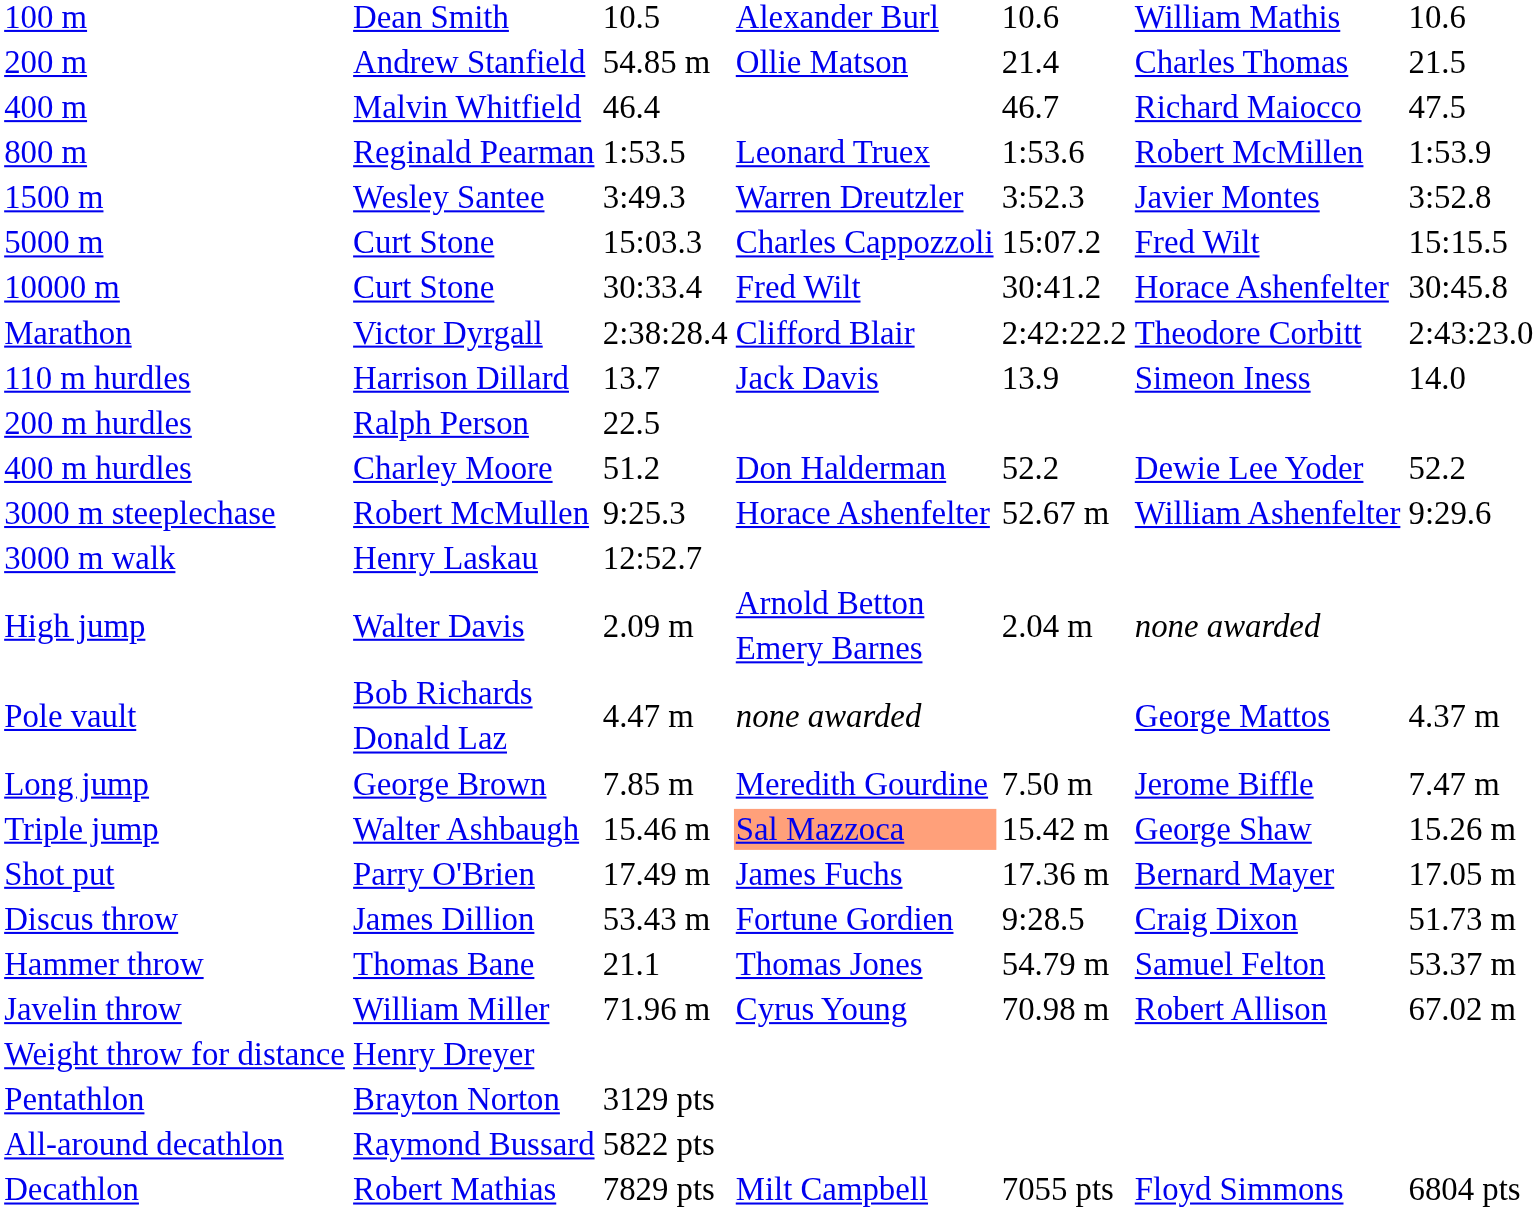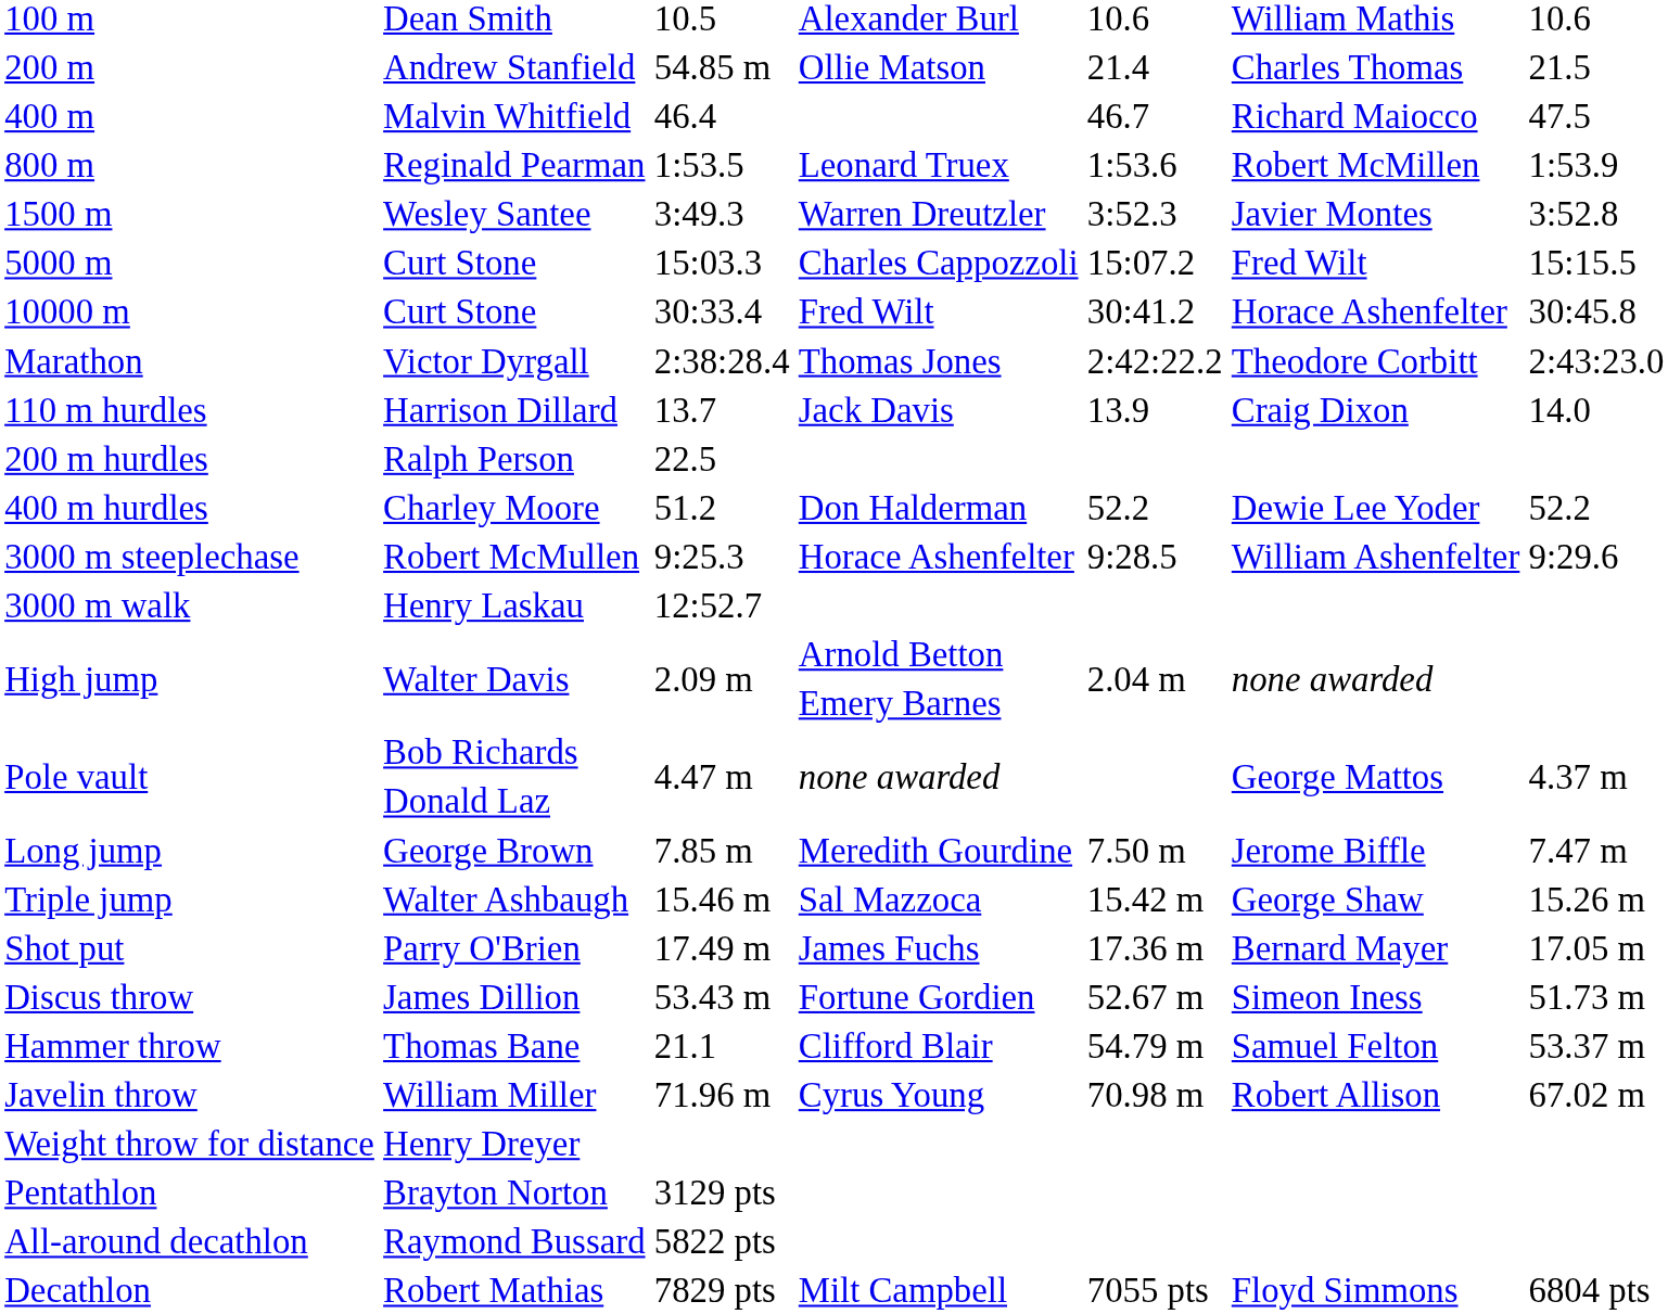 <table>
 <tr>
 <td><a href='#'>100 m</a></td>
 <td><a href='#'>Dean Smith</a></td>
 <td>10.5</td>
 <td><a href='#'>Alexander Burl</a></td>
 <td>10.6</td>
 <td><a href='#'>William Mathis</a></td>
 <td>10.6</td>
 </tr>
 <tr>
 <td><a href='#'>200 m</a></td>
 <td><a href='#'>Andrew Stanfield</a></td>
 <td>54.85 m</td>
 <td><a href='#'>Ollie Matson</a></td>
 <td>21.4</td>
 <td><a href='#'>Charles Thomas</a></td>
 <td>21.5</td>
 </tr>
 <tr>
 <td><a href='#'>400 m</a></td>
 <td><a href='#'>Malvin Whitfield</a></td>
 <td>46.4</td>
 <td></td>
 <td>46.7</td>
 <td><a href='#'>Richard Maiocco</a></td>
 <td>47.5</td>
 </tr>
 <tr>
 <td><a href='#'>800 m</a></td>
 <td><a href='#'>Reginald Pearman</a></td>
 <td>1:53.5</td>
 <td><a href='#'>Leonard Truex</a></td>
 <td>1:53.6</td>
 <td><a href='#'>Robert McMillen</a></td>
 <td>1:53.9</td>
 </tr>
 <tr>
 <td><a href='#'>1500 m</a></td>
 <td><a href='#'>Wesley Santee</a></td>
 <td>3:49.3</td>
 <td><a href='#'>Warren Dreutzler</a></td>
 <td>3:52.3</td>
 <td><a href='#'>Javier Montes</a></td>
 <td>3:52.8</td>
 </tr>
 <tr>
 <td><a href='#'>5000 m</a></td>
 <td><a href='#'>Curt Stone</a></td>
 <td>15:03.3</td>
 <td><a href='#'>Charles Cappozzoli</a></td>
 <td>15:07.2</td>
 <td><a href='#'>Fred Wilt</a></td>
 <td>15:15.5</td>
 </tr>
 <tr>
 <td><a href='#'>10000 m</a></td>
 <td><a href='#'>Curt Stone</a></td>
 <td>30:33.4</td>
 <td><a href='#'>Fred Wilt</a></td>
 <td>30:41.2</td>
 <td><a href='#'>Horace Ashenfelter</a></td>
 <td>30:45.8</td>
 </tr>
 <tr>
 <td><a href='#'>Marathon</a></td>
 <td><a href='#'>Victor Dyrgall</a></td>
 <td>2:38:28.4</td>
-<td><a href='#'>Clifford Blair</a></td>
+<td><a href='#'>Thomas Jones</a></td>
 <td>2:42:22.2</td>
 <td><a href='#'>Theodore Corbitt</a></td>
 <td>2:43:23.0</td>
 </tr>
 <tr>
 <td><a href='#'>110 m hurdles</a></td>
 <td><a href='#'>Harrison Dillard</a></td>
 <td>13.7</td>
 <td><a href='#'>Jack Davis</a></td>
 <td>13.9</td>
-<td><a href='#'>Simeon Iness</a></td>
+<td><a href='#'>Craig Dixon</a></td>
 <td>14.0</td>
 </tr>
 <tr>
 <td><a href='#'>200 m hurdles</a></td>
 <td><a href='#'>Ralph Person</a></td>
 <td>22.5 </td>
 <td></td>
 <td></td>
 <td></td>
 <td></td>
 </tr>
 <tr>
 <td><a href='#'>400 m hurdles</a></td>
 <td><a href='#'>Charley Moore</a></td>
 <td>51.2</td>
 <td><a href='#'>Don Halderman</a></td>
 <td>52.2</td>
 <td><a href='#'>Dewie Lee Yoder</a></td>
 <td>52.2</td>
 </tr>
 <tr>
 <td><a href='#'>3000 m steeplechase</a></td>
 <td><a href='#'>Robert McMullen</a></td>
 <td>9:25.3</td>
 <td><a href='#'>Horace Ashenfelter</a></td>
-<td>52.67 m</td>
+<td>9:28.5</td>
 <td><a href='#'>William Ashenfelter</a></td>
 <td>9:29.6</td>
 </tr>
 <tr>
 <td><a href='#'>3000 m walk</a></td>
 <td><a href='#'>Henry Laskau</a></td>
 <td>12:52.7</td>
 <td></td>
 <td></td>
 <td></td>
 <td></td>
 </tr>
 <tr>
 <td rowspan=2><a href='#'>High jump</a></td>
 <td rowspan=2><a href='#'>Walter Davis</a></td>
 <td rowspan=2>2.09 m</td>
 <td><a href='#'>Arnold Betton</a></td>
 <td rowspan=2>2.04 m</td>
 <td rowspan=2 colspan=2><em>none awarded</em></td>
 </tr>
 <tr>
 <td rowspan=1><a href='#'>Emery Barnes</a></td>
 </tr>
 <tr>
 <td rowspan=2><a href='#'>Pole vault</a></td>
 <td><a href='#'>Bob Richards</a></td>
 <td rowspan=2>4.47 m</td>
 <td rowspan=2 colspan=2><em>none awarded</em></td>
 <td rowspan=2><a href='#'>George Mattos</a></td>
 <td rowspan=2>4.37 m</td>
 </tr>
 <tr>
 <td rowspan=1><a href='#'>Donald Laz</a></td>
 </tr>
 <tr>
 <td><a href='#'>Long jump</a></td>
 <td><a href='#'>George Brown</a></td>
 <td>7.85 m</td>
 <td><a href='#'>Meredith Gourdine</a></td>
 <td>7.50 m</td>
 <td><a href='#'>Jerome Biffle</a></td>
 <td>7.47 m</td>
 </tr>
 <tr>
 <td><a href='#'>Triple jump</a></td>
 <td><a href='#'>Walter Ashbaugh</a></td>
 <td>15.46 m </td>
-<td style="background: lightsalmon;"><a href='#'>Sal Mazzoca</a></td>
+<td><a href='#'>Sal Mazzoca</a></td>
 <td>15.42 m </td>
 <td><a href='#'>George Shaw</a></td>
 <td>15.26 m </td>
 </tr>
 <tr>
 <td><a href='#'>Shot put</a></td>
 <td><a href='#'>Parry O'Brien</a></td>
 <td>17.49 m</td>
 <td><a href='#'>James Fuchs</a></td>
 <td>17.36 m</td>
 <td><a href='#'>Bernard Mayer</a></td>
 <td>17.05 m</td>
 </tr>
 <tr>
 <td><a href='#'>Discus throw</a></td>
 <td><a href='#'>James Dillion</a></td>
 <td>53.43 m</td>
 <td><a href='#'>Fortune Gordien</a></td>
-<td>9:28.5</td>
-<td><a href='#'>Craig Dixon</a></td>
+<td>52.67 m</td>
+<td><a href='#'>Simeon Iness</a></td>
 <td>51.73 m</td>
 </tr>
 <tr>
 <td><a href='#'>Hammer throw</a></td>
 <td><a href='#'>Thomas Bane</a></td>
 <td>21.1</td>
-<td><a href='#'>Thomas Jones</a></td>
+<td><a href='#'>Clifford Blair</a></td>
 <td>54.79 m</td>
 <td><a href='#'>Samuel Felton</a></td>
 <td>53.37 m</td>
 </tr>
 <tr>
 <td><a href='#'>Javelin throw</a></td>
 <td><a href='#'>William Miller</a></td>
 <td>71.96 m</td>
 <td><a href='#'>Cyrus Young</a></td>
 <td>70.98 m</td>
 <td><a href='#'>Robert Allison</a></td>
 <td>67.02 m</td>
 </tr>
 <tr>
 <td><a href='#'>Weight throw for distance</a></td>
 <td><a href='#'>Henry Dreyer</a></td>
 <td></td>
 <td></td>
 <td></td>
 <td></td>
 <td></td>
 </tr>
 <tr>
 <td><a href='#'>Pentathlon</a></td>
 <td><a href='#'>Brayton Norton</a></td>
 <td>3129 pts</td>
 <td></td>
 <td></td>
 <td></td>
 <td></td>
 </tr>
 <tr>
 <td><a href='#'>All-around decathlon</a></td>
 <td><a href='#'>Raymond Bussard</a></td>
 <td>5822 pts</td>
 <td></td>
 <td></td>
 <td></td>
 <td></td>
 </tr>
 <tr>
 <td><a href='#'>Decathlon</a></td>
 <td><a href='#'>Robert Mathias</a></td>
 <td>7829 pts</td>
 <td><a href='#'>Milt Campbell</a></td>
 <td>7055 pts</td>
 <td><a href='#'>Floyd Simmons</a></td>
 <td>6804 pts</td>
 </tr>
 </table>
